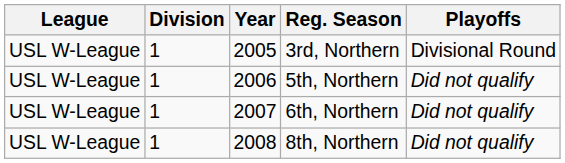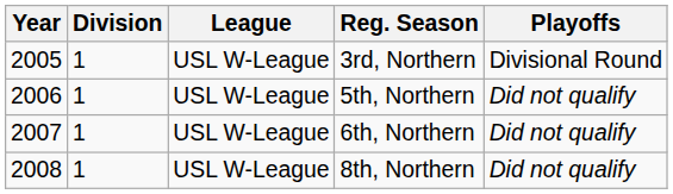 <table class="wikitable">
 <tr>
+<th>Year</th>
+<th>Division</th>
 <th>League</th>
-<th>Division</th>
-<th>Year</th>
 <th>Reg. Season</th>
 <th>Playoffs</th>
 </tr>
 <tr>
+<td>2005</td>
+<td>1</td>
 <td>USL W-League</td>
-<td>1</td>
-<td>2005</td>
 <td>3rd, Northern</td>
 <td>Divisional Round</td>
 </tr>
 <tr>
+<td>2006</td>
+<td>1</td>
 <td>USL W-League</td>
-<td>1</td>
-<td>2006</td>
 <td>5th, Northern</td>
 <td><em>Did not qualify</em></td>
 </tr>
 <tr>
+<td>2007</td>
+<td>1</td>
 <td>USL W-League</td>
-<td>1</td>
-<td>2007</td>
 <td>6th, Northern</td>
 <td><em>Did not qualify</em></td>
 </tr>
 <tr>
+<td>2008</td>
+<td>1</td>
 <td>USL W-League</td>
-<td>1</td>
-<td>2008</td>
 <td>8th, Northern</td>
 <td><em>Did not qualify</em></td>
 </tr>
 </table>
